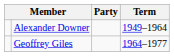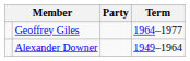 <table class="wikitable">
 <tr>
 <th colspan="2">Member</th>
 <th>Party</th>
 <th>Term</th>
 </tr>
 <tr>
 <td> </td>
+<td><a href='#'>Geoffrey Giles</a></td>
+<td></td>
+<td><a href='#'>1964</a>–1977</td>
+</tr>
+<tr>
+<td> </td>
 <td><a href='#'>Alexander Downer</a></td>
 <td></td>
 <td><a href='#'>1949</a>–1964</td>
 </tr>
-<tr>
-<td> </td>
-<td><a href='#'>Geoffrey Giles</a></td>
-<td></td>
-<td><a href='#'>1964</a>–1977</td>
-</tr>
 </table>
